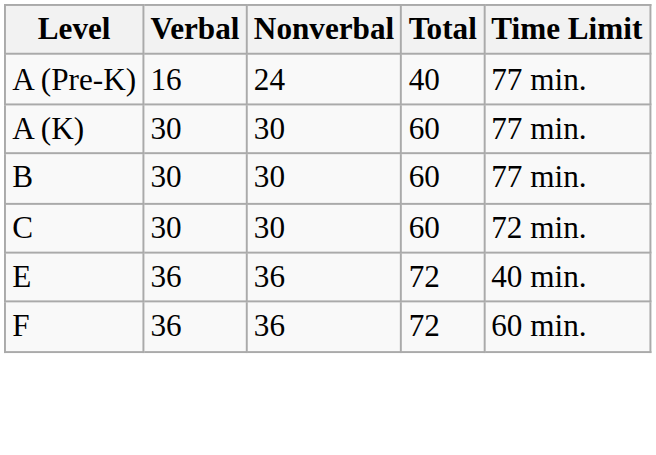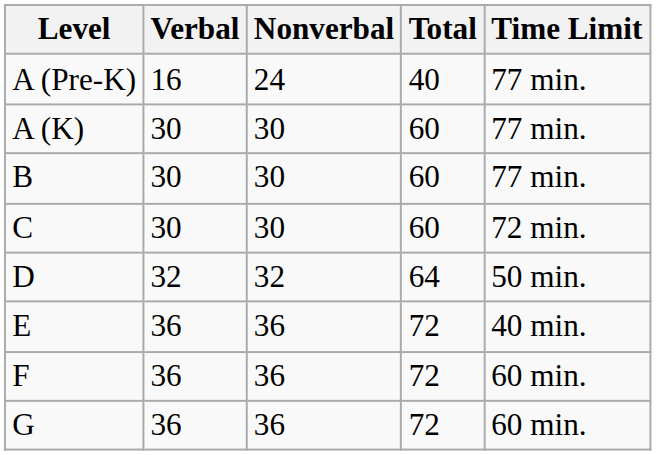 <table class="wikitable">
 <tr>
 <th>Level</th>
 <th>Verbal</th>
 <th>Nonverbal</th>
 <th>Total</th>
 <th>Time Limit</th>
 </tr>
 <tr>
 <td>A (Pre-K)</td>
 <td>16</td>
 <td>24</td>
 <td>40</td>
 <td>77 min.</td>
 </tr>
 <tr>
 <td>A (K)</td>
 <td>30</td>
 <td>30</td>
 <td>60</td>
 <td>77 min.</td>
 </tr>
 <tr>
 <td>B</td>
 <td>30</td>
 <td>30</td>
 <td>60</td>
 <td>77 min.</td>
 </tr>
 <tr>
 <td>C</td>
 <td>30</td>
 <td>30</td>
 <td>60</td>
 <td>72 min.</td>
 </tr>
 <tr>
+<td>D</td>
+<td>32</td>
+<td>32</td>
+<td>64</td>
+<td>50 min.</td>
+</tr>
+<tr>
 <td>E</td>
 <td>36</td>
 <td>36</td>
 <td>72</td>
 <td>40 min.</td>
 </tr>
 <tr>
 <td>F</td>
 <td>36</td>
 <td>36</td>
 <td>72</td>
 <td>60 min.</td>
 </tr>
+<tr>
+<td>G</td>
+<td>36</td>
+<td>36</td>
+<td>72</td>
+<td>60 min.</td>
+</tr>
 </table>
